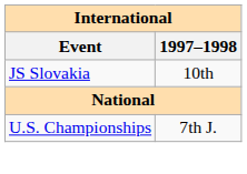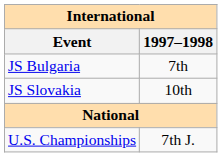 <table class="wikitable" style="text-align:center">
 <tr>
 <th colspan="2" style="background-color: #ffdead; " align="center"><strong>International</strong></th>
 </tr>
 <tr>
 <th>Event</th>
 <th>1997–1998</th>
+</tr>
+<tr>
+<td align=left><a href='#'>JS Bulgaria</a></td>
+<td>7th</td>
 </tr>
 <tr>
 <td align=left><a href='#'>JS Slovakia</a></td>
 <td>10th</td>
 </tr>
 <tr>
 <th colspan="2" style="background-color: #ffdead; " align="center"><strong>National</strong></th>
 </tr>
 <tr>
 <td align=left><a href='#'>U.S. Championships</a></td>
 <td>7th J.</td>
 </tr>
 </table>
